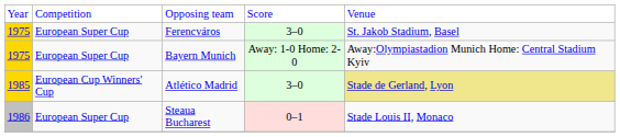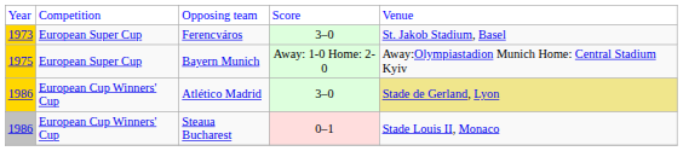 <table class="wikitable">
 <tr>
 <td style="background:white;color:blue">Year</td>
 <td style="background:white;color:blue">Competition</td>
 <td style="background:white;color:blue">Opposing team</td>
 <td style="background:white;color:blue">Score</td>
 <td style="background:white;color:blue">Venue</td>
 </tr>
 <tr>
-<td bgcolor=Gold><a href='#'>1975</a></td>
+<td bgcolor=Gold><a href='#'>1973</a></td>
 <td><a href='#'>European Super Cup</a></td>
 <td> <a href='#'>Ferencváros</a></td>
 <td style="text-align:center; background:#dfd;">3–0</td>
 <td> <a href='#'>St. Jakob Stadium</a>, <a href='#'>Basel</a></td>
 </tr>
 <tr>
 <td bgcolor=Gold><a href='#'>1975</a></td>
 <td><a href='#'>European Super Cup</a></td>
 <td> <a href='#'>Bayern Munich</a></td>
 <td style="text-align:center; background:#dfd;">Away: 1-0  Home: 2-0</td>
 <td>Away:<a href='#'>Olympiastadion</a> Munich                    Home: <a href='#'>Central Stadium</a> Kyiv</td>
 </tr>
 <tr>
-<td bgcolor=Gold><a href='#'>1985</a></td>
+<td bgcolor=Gold><a href='#'>1986</a></td>
 <td><a href='#'>European Cup Winners' Cup</a></td>
 <td> <a href='#'>Atlético Madrid</a></td>
 <td style="text-align:center; background:#dfd;">3–0</td>
 <td style="background: khaki;"> <a href='#'>Stade de Gerland</a>, <a href='#'>Lyon</a></td>
 </tr>
 <tr>
 <td bgcolor=Silver><a href='#'>1986</a></td>
-<td><a href='#'>European Super Cup</a></td>
+<td><a href='#'>European Cup Winners' Cup</a></td>
 <td> <a href='#'>Steaua Bucharest</a></td>
 <td style="text-align:center; background:#fdd;">0–1</td>
 <td> <a href='#'>Stade Louis II</a>, <a href='#'>Monaco</a></td>
 </tr>
 <tr>
 </tr>
 </table>
